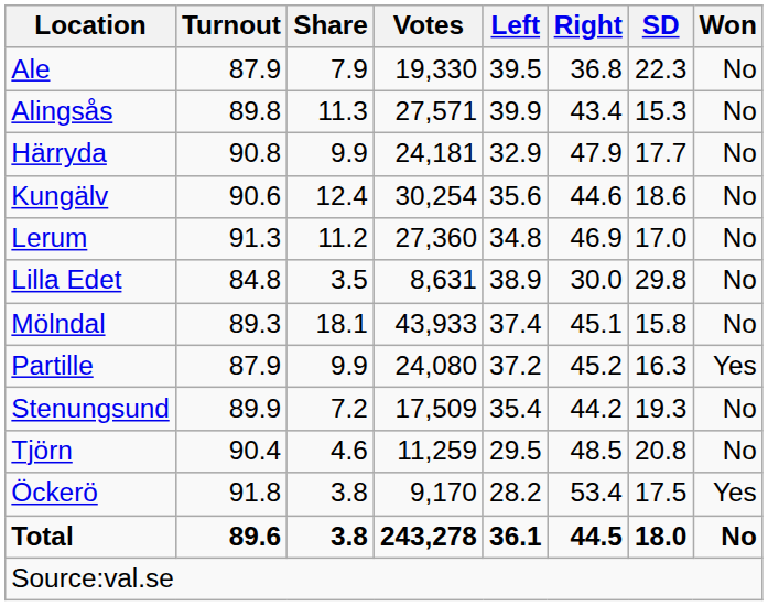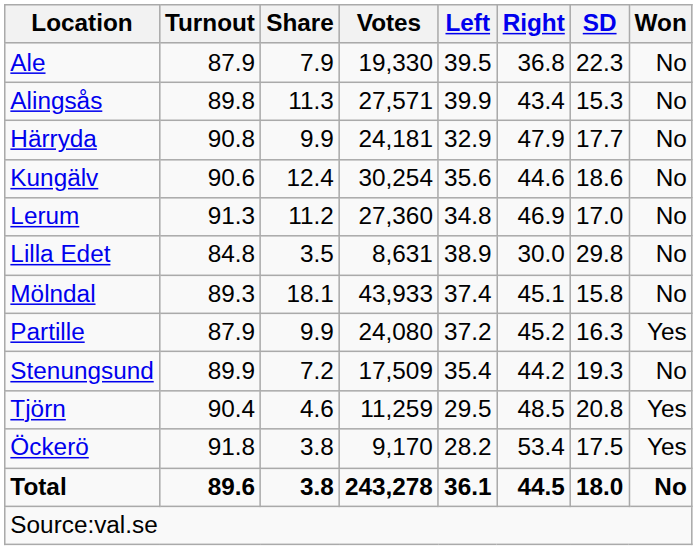 <table class="wikitable sortable" style=text-align:right>
 <tr>
 <th>Location</th>
 <th>Turnout</th>
 <th>Share</th>
 <th>Votes</th>
 <th><a href='#'>Left</a></th>
 <th><a href='#'>Right</a></th>
 <th><a href='#'>SD</a></th>
 <th>Won</th>
 </tr>
 <tr>
 <td align=left><a href='#'>Ale</a></td>
 <td>87.9</td>
 <td>7.9</td>
 <td>19,330</td>
 <td>39.5</td>
 <td>36.8</td>
 <td>22.3</td>
 <td>No</td>
 </tr>
 <tr>
 <td align=left><a href='#'>Alingsås</a></td>
 <td>89.8</td>
 <td>11.3</td>
 <td>27,571</td>
 <td>39.9</td>
 <td>43.4</td>
 <td>15.3</td>
 <td>No</td>
 </tr>
 <tr>
 <td align=left><a href='#'>Härryda</a></td>
 <td>90.8</td>
 <td>9.9</td>
 <td>24,181</td>
 <td>32.9</td>
 <td>47.9</td>
 <td>17.7</td>
 <td>No</td>
 </tr>
 <tr>
 <td align=left><a href='#'>Kungälv</a></td>
 <td>90.6</td>
 <td>12.4</td>
 <td>30,254</td>
 <td>35.6</td>
 <td>44.6</td>
 <td>18.6</td>
 <td>No</td>
 </tr>
 <tr>
 <td align=left><a href='#'>Lerum</a></td>
 <td>91.3</td>
 <td>11.2</td>
 <td>27,360</td>
 <td>34.8</td>
 <td>46.9</td>
 <td>17.0</td>
 <td>No</td>
 </tr>
 <tr>
 <td align=left><a href='#'>Lilla Edet</a></td>
 <td>84.8</td>
 <td>3.5</td>
 <td>8,631</td>
 <td>38.9</td>
 <td>30.0</td>
 <td>29.8</td>
 <td>No</td>
 </tr>
 <tr>
 <td align=left><a href='#'>Mölndal</a></td>
 <td>89.3</td>
 <td>18.1</td>
 <td>43,933</td>
 <td>37.4</td>
 <td>45.1</td>
 <td>15.8</td>
 <td>No</td>
 </tr>
 <tr>
 <td align=left><a href='#'>Partille</a></td>
 <td>87.9</td>
 <td>9.9</td>
 <td>24,080</td>
 <td>37.2</td>
 <td>45.2</td>
 <td>16.3</td>
 <td>Yes</td>
 </tr>
 <tr>
 <td align=left><a href='#'>Stenungsund</a></td>
 <td>89.9</td>
 <td>7.2</td>
 <td>17,509</td>
 <td>35.4</td>
 <td>44.2</td>
 <td>19.3</td>
 <td>No</td>
 </tr>
 <tr>
 <td align=left><a href='#'>Tjörn</a></td>
 <td>90.4</td>
 <td>4.6</td>
 <td>11,259</td>
 <td>29.5</td>
 <td>48.5</td>
 <td>20.8</td>
-<td>No</td>
+<td>Yes</td>
 </tr>
 <tr>
 <td align=left><a href='#'>Öckerö</a></td>
 <td>91.8</td>
 <td>3.8</td>
 <td>9,170</td>
 <td>28.2</td>
 <td>53.4</td>
 <td>17.5</td>
 <td>Yes</td>
 </tr>
 <tr>
 <td align=left><strong>Total</strong></td>
 <td><strong>89.6</strong></td>
 <td><strong>3.8</strong></td>
 <td><strong>243,278</strong></td>
 <td><strong>36.1</strong></td>
 <td><strong>44.5</strong></td>
 <td><strong>18.0</strong></td>
 <td><strong>No</strong></td>
 </tr>
 <tr>
 <td align=left colspan=8>Source:val.se</td>
 </tr>
 </table>
